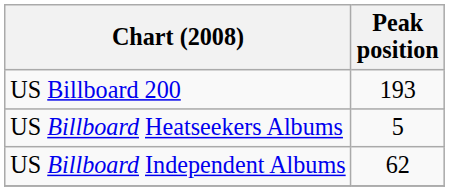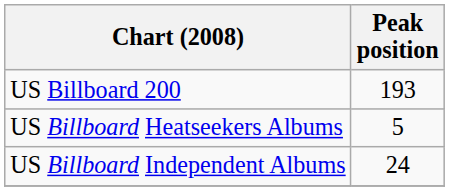 <table class="wikitable sortable">
 <tr>
 <th>Chart (2008)</th>
 <th>Peak<br>position</th>
 </tr>
 <tr>
 <td>US <a href='#'>Billboard 200</a></td>
 <td align="center">193</td>
 </tr>
 <tr>
 <td>US <em><a href='#'>Billboard</a></em> <a href='#'>Heatseekers Albums</a></td>
 <td align="center">5</td>
 </tr>
 <tr>
 <td>US <em><a href='#'>Billboard</a></em> <a href='#'>Independent Albums</a></td>
-<td align="center">62</td>
+<td align="center">24</td>
 </tr>
 <tr>
 </tr>
 </table>
